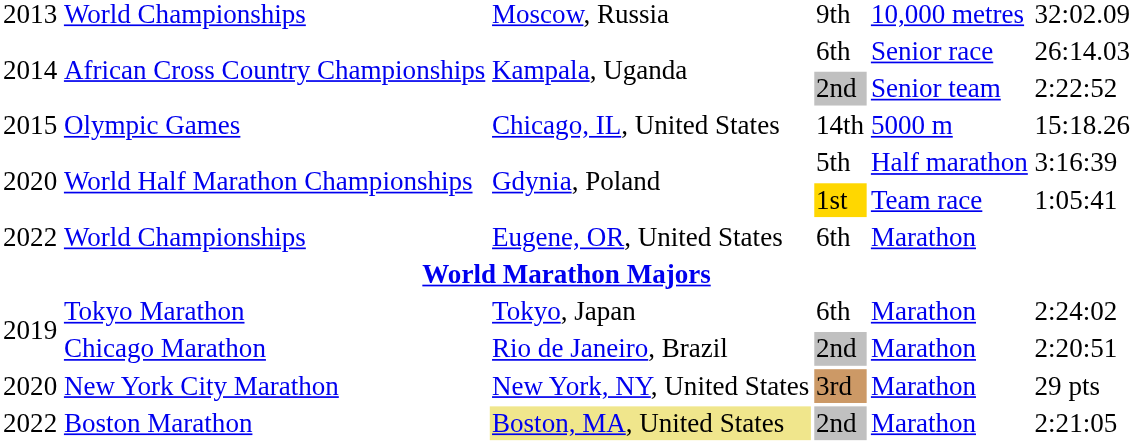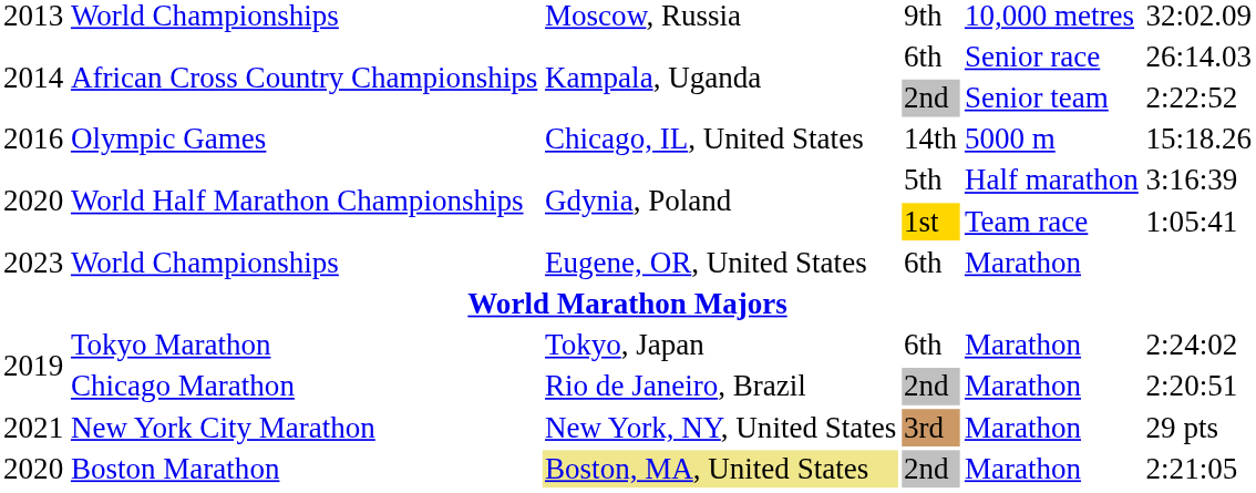 <table>
 <tr>
 <td>2013</td>
 <td><a href='#'>World Championships</a></td>
 <td><a href='#'>Moscow</a>, Russia</td>
 <td>9th</td>
 <td><a href='#'>10,000 metres</a></td>
 <td>32:02.09</td>
 </tr>
 <tr>
 <td rowspan=2>2014</td>
 <td rowspan=2><a href='#'>African Cross Country Championships</a></td>
 <td rowspan=2><a href='#'>Kampala</a>, Uganda</td>
 <td>6th</td>
 <td><a href='#'>Senior race</a></td>
 <td>26:14.03</td>
 </tr>
 <tr>
 <td bgcolor=silver>2nd</td>
 <td><a href='#'>Senior team</a></td>
 <td>2:22:52</td>
 </tr>
 <tr>
-<td>2015</td>
+<td>2016</td>
 <td><a href='#'>Olympic Games</a></td>
 <td><a href='#'>Chicago, IL</a>, United States</td>
 <td>14th</td>
 <td><a href='#'>5000 m</a></td>
 <td>15:18.26</td>
 </tr>
 <tr>
 <td rowspan=2>2020</td>
 <td rowspan=2><a href='#'>World Half Marathon Championships</a></td>
 <td rowspan=2><a href='#'>Gdynia</a>, Poland</td>
 <td>5th</td>
 <td><a href='#'>Half marathon</a></td>
 <td>3:16:39</td>
 </tr>
 <tr>
 <td bgcolor=gold>1st</td>
 <td><a href='#'>Team race</a></td>
 <td>1:05:41</td>
 </tr>
 <tr>
-<td>2022</td>
+<td>2023</td>
 <td><a href='#'>World Championships</a></td>
 <td><a href='#'>Eugene, OR</a>, United States</td>
 <td>6th</td>
 <td><a href='#'>Marathon</a></td>
 <td></td>
 </tr>
 <tr>
 <th colspan=6><a href='#'>World Marathon Majors</a></th>
 </tr>
 <tr>
 <td rowspan=2>2019</td>
 <td><a href='#'>Tokyo Marathon</a></td>
 <td><a href='#'>Tokyo</a>, Japan</td>
 <td>6th</td>
 <td><a href='#'>Marathon</a></td>
 <td>2:24:02</td>
 </tr>
 <tr>
 <td><a href='#'>Chicago Marathon</a></td>
 <td><a href='#'>Rio de Janeiro</a>, Brazil</td>
 <td bgcolor=silver>2nd</td>
 <td><a href='#'>Marathon</a></td>
 <td>2:20:51</td>
 </tr>
 <tr>
-<td>2020</td>
+<td>2021</td>
 <td><a href='#'>New York City Marathon</a></td>
 <td><a href='#'>New York, NY</a>, United States</td>
 <td bgcolor=cc9966>3rd</td>
 <td><a href='#'>Marathon</a></td>
 <td>29 pts</td>
 </tr>
 <tr>
-<td>2022</td>
+<td>2020</td>
 <td><a href='#'>Boston Marathon</a></td>
 <td style="background: khaki;"><a href='#'>Boston, MA</a>, United States</td>
 <td bgcolor=silver>2nd</td>
 <td><a href='#'>Marathon</a></td>
 <td>2:21:05</td>
 </tr>
 </table>
